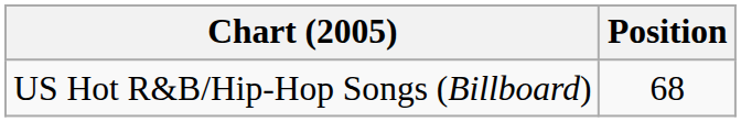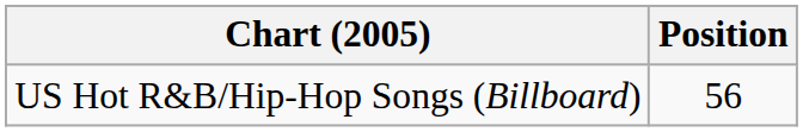 <table class="wikitable">
 <tr>
 <th>Chart (2005)</th>
 <th>Position</th>
 </tr>
 <tr>
 <td>US Hot R&B/Hip-Hop Songs (<em>Billboard</em>)</td>
-<td style="text-align:center">68</td>
+<td style="text-align:center">56</td>
 </tr>
 </table>
